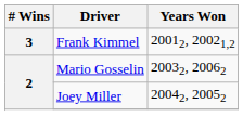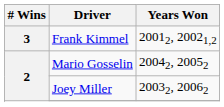 <table class="wikitable" style="font-size: 95%;">
 <tr>
 <th># Wins</th>
 <th>Driver</th>
 <th>Years Won</th>
 </tr>
 <tr>
 <th>3</th>
 <td><a href='#'>Frank Kimmel</a></td>
 <td>2001<sub>2</sub>, 2002<sub>1,2</sub></td>
 </tr>
 <tr>
 <th rowspan="6">2</th>
 <td><a href='#'>Mario Gosselin</a></td>
-<td>2003<sub>2</sub>, 2006<sub>2</sub></td>
+<td>2004<sub>2</sub>, 2005<sub>2</sub></td>
 </tr>
 <tr>
 <td><a href='#'>Joey Miller</a></td>
-<td>2004<sub>2</sub>, 2005<sub>2</sub></td>
+<td>2003<sub>2</sub>, 2006<sub>2</sub></td>
 </tr>
 <tr>
 </tr>
 </table>
